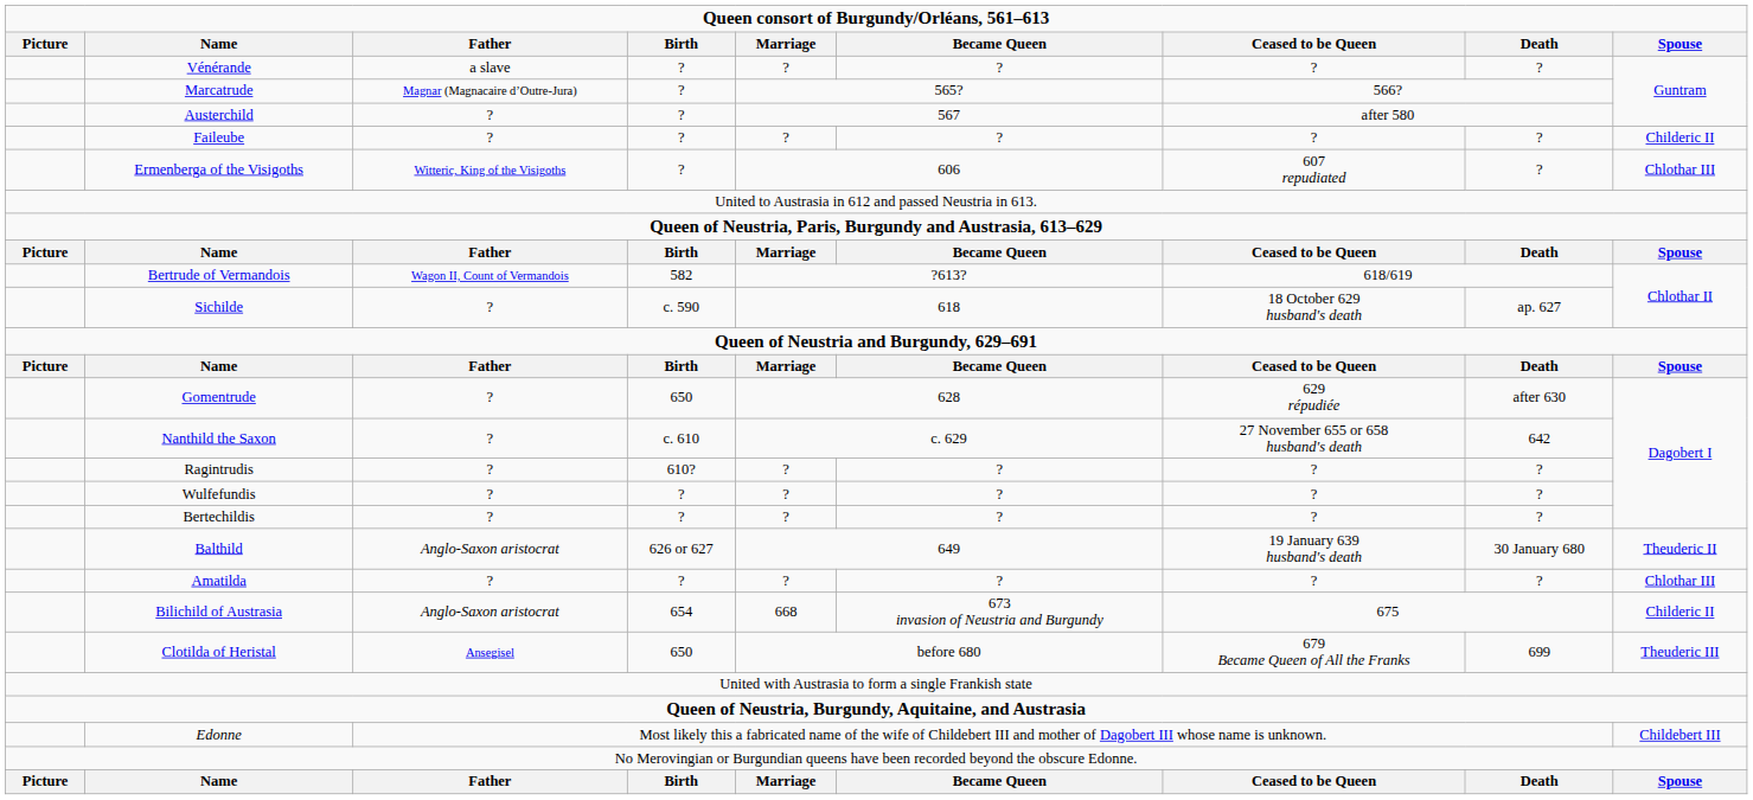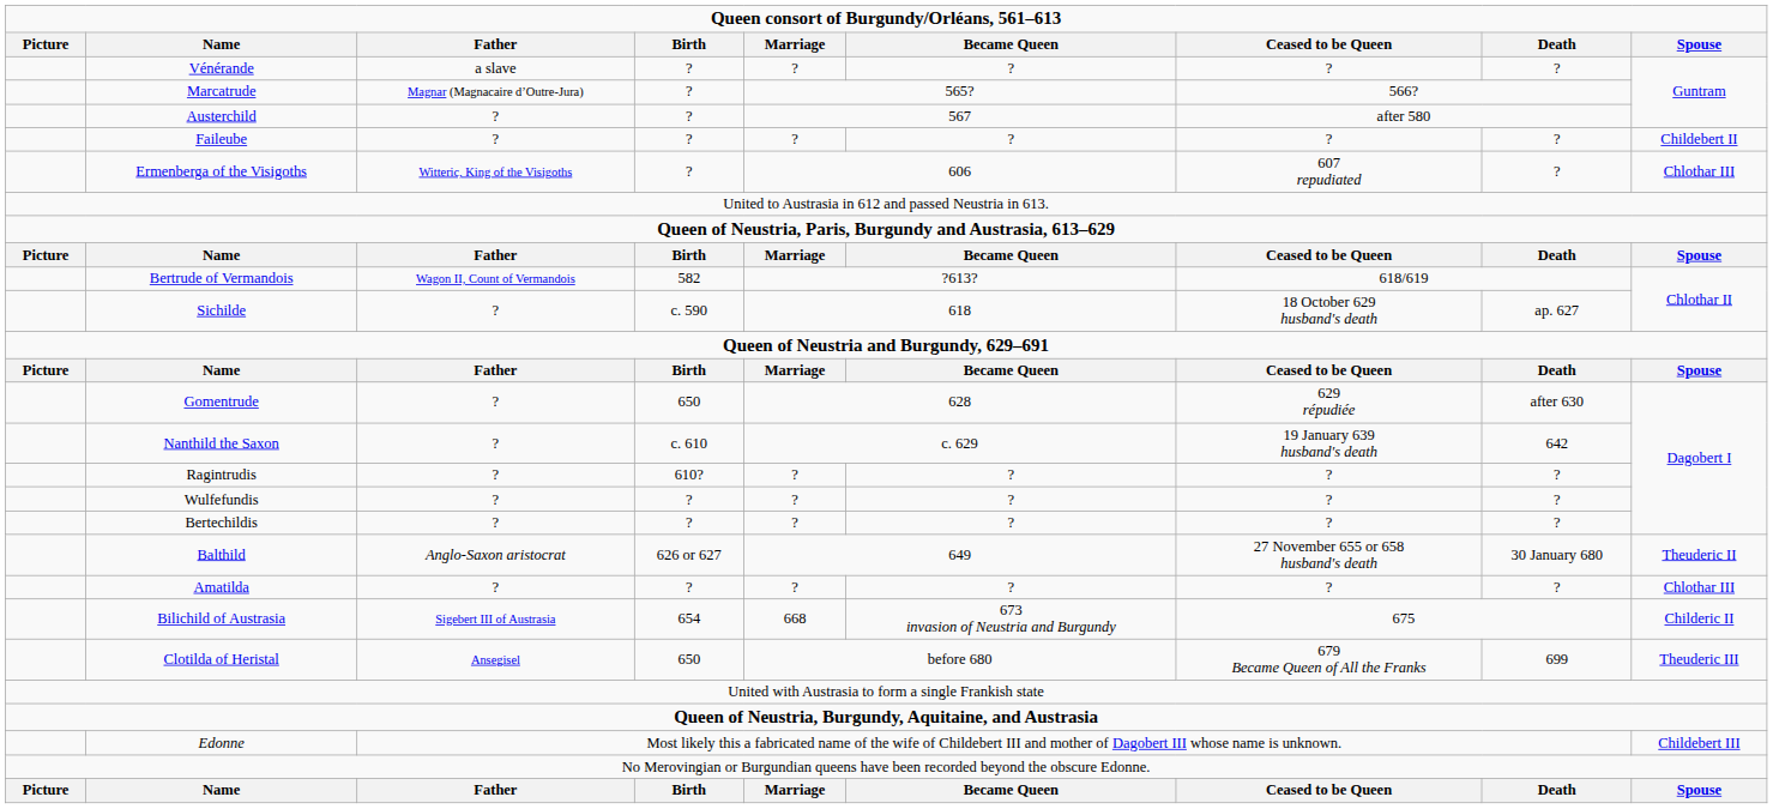 <table width=95% class="wikitable">
 <tr>
 <td colspan="9" align=center><big><strong>Queen consort of Burgundy/Orléans, 561–613</strong></big></td>
 </tr>
 <tr>
 <th>Picture</th>
 <th>Name</th>
 <th>Father</th>
 <th>Birth</th>
 <th>Marriage</th>
 <th>Became Queen</th>
 <th>Ceased to be Queen</th>
 <th>Death</th>
 <th><a href='#'>Spouse</a></th>
 </tr>
 <tr>
 <td align="center"></td>
 <td align="center"><a href='#'>Vénérande</a></td>
 <td align="center">a slave</td>
 <td align="center">?</td>
 <td align="center">?</td>
 <td align="center">?</td>
 <td align="center">?</td>
 <td align="center">?</td>
 <td align="center" rowspan="3"><a href='#'>Guntram</a></td>
 </tr>
 <tr>
 <td align="center"></td>
 <td align="center"><a href='#'>Marcatrude</a></td>
 <td align="center"><small><a href='#'>Magnar</a> (Magnacaire d’Outre-Jura)</small></td>
 <td align="center">?</td>
 <td align="center" colspan="2">565?</td>
 <td align="center" colspan="2">566?</td>
 </tr>
 <tr>
 <td align="center"></td>
 <td align="center"><a href='#'>Austerchild</a></td>
 <td align="center">?</td>
 <td align="center">?</td>
 <td align="center" colspan="2">567</td>
 <td align="center" colspan="2">after 580</td>
 </tr>
 <tr>
 <td align="center"></td>
 <td align="center"><a href='#'>Faileube</a></td>
 <td align="center">?</td>
 <td align="center">?</td>
 <td align="center">?</td>
 <td align="center">?</td>
 <td align="center">?</td>
 <td align="center">?</td>
-<td align="center"><a href='#'>Childeric II</a></td>
+<td align="center"><a href='#'>Childebert II</a></td>
 </tr>
 <tr>
 <td align="center"></td>
 <td align="center"><a href='#'>Ermenberga of the Visigoths</a></td>
 <td align="center"><small><a href='#'>Witteric, King of the Visigoths</a></small></td>
 <td align="center">?</td>
 <td align="center" colspan="2">606</td>
 <td align="center">607<br><em>repudiated</em></td>
 <td align="center">?</td>
 <td align="center"><a href='#'>Chlothar III</a></td>
 </tr>
 <tr>
 <td align="center" colspan="9">United to Austrasia in 612 and passed Neustria in 613.</td>
 </tr>
 <tr>
 <td colspan="9" align=center><big><strong>Queen of Neustria, Paris, Burgundy and Austrasia, 613–629</strong></big></td>
 </tr>
 <tr>
 <th>Picture</th>
 <th>Name</th>
 <th>Father</th>
 <th>Birth</th>
 <th>Marriage</th>
 <th>Became Queen</th>
 <th>Ceased to be Queen</th>
 <th>Death</th>
 <th><a href='#'>Spouse</a></th>
 </tr>
 <tr>
 <td align="center"></td>
 <td align="center"><a href='#'>Bertrude of Vermandois</a></td>
 <td align="center"><small><a href='#'>Wagon II, Count of Vermandois</a></small></td>
 <td align="center">582</td>
 <td align="center" colspan="2">?613?</td>
 <td align="center" colspan="2">618/619</td>
 <td align="center" rowspan="2"><a href='#'>Chlothar II</a></td>
 </tr>
 <tr>
 <td align="center"></td>
 <td align="center"><a href='#'>Sichilde</a><br></td>
 <td align="center">?</td>
 <td align="center">c. 590</td>
 <td align="center" colspan="2">618</td>
 <td align="center">18 October 629<br><em>husband's death</em></td>
 <td align="center">ap. 627</td>
 </tr>
 <tr>
 <td colspan="9" align=center><big><strong>Queen of Neustria and Burgundy, 629–691</strong></big></td>
 </tr>
 <tr>
 <th>Picture</th>
 <th>Name</th>
 <th>Father</th>
 <th>Birth</th>
 <th>Marriage</th>
 <th>Became Queen</th>
 <th>Ceased to be Queen</th>
 <th>Death</th>
 <th><a href='#'>Spouse</a></th>
 </tr>
 <tr>
 <td align="center"></td>
 <td align="center"><a href='#'>Gomentrude</a><br></td>
 <td align="center">?</td>
 <td align="center">650</td>
 <td align="center" colspan="2">628</td>
 <td align="center">629<br><em>répudiée</em></td>
 <td align="center">after 630</td>
 <td align="center" rowspan="5"><a href='#'>Dagobert I</a></td>
 </tr>
 <tr>
 <td align="center"></td>
 <td align="center"><a href='#'>Nanthild the Saxon</a><br></td>
 <td align="center">?</td>
 <td align="center">c. 610</td>
 <td align="center" colspan="2">c. 629</td>
-<td align="center">27 November 655 or 658<br><em>husband's death</em></td>
+<td align="center">19 January 639<br><em>husband's death</em></td>
 <td align="center">642</td>
 </tr>
 <tr>
 <td align="center"></td>
 <td align="center">Ragintrudis<br></td>
 <td align="center">?</td>
 <td align="center">610?</td>
 <td align="center">?</td>
 <td align="center">?</td>
 <td align="center">?</td>
 <td align="center">?</td>
 </tr>
 <tr>
 <td align="center"></td>
 <td align="center">Wulfefundis<br></td>
 <td align="center">?</td>
 <td align="center">?</td>
 <td align="center">?</td>
 <td align="center">?</td>
 <td align="center">?</td>
 <td align="center">?</td>
 </tr>
 <tr>
 <td align="center"></td>
 <td align="center">Bertechildis<br></td>
 <td align="center">?</td>
 <td align="center">?</td>
 <td align="center">?</td>
 <td align="center">?</td>
 <td align="center">?</td>
 <td align="center">?</td>
 </tr>
 <tr>
 <td align="center"></td>
 <td align="center"><a href='#'>Balthild</a></td>
 <td align="center"><em>Anglo-Saxon aristocrat</em></td>
 <td align="center">626 or 627</td>
 <td align="center" colspan="2">649</td>
-<td align="center">19 January 639<br><em>husband's death</em></td>
+<td align="center">27 November 655 or 658<br><em>husband's death</em></td>
 <td align="center">30 January 680</td>
 <td align="center"><a href='#'>Theuderic II</a></td>
 </tr>
 <tr>
 <td align="center"></td>
 <td align="center"><a href='#'>Amatilda</a><br></td>
 <td align="center">?</td>
 <td align="center">?</td>
 <td align="center">?</td>
 <td align="center">?</td>
 <td align="center">?</td>
 <td align="center">?</td>
 <td align="center"><a href='#'>Chlothar III</a></td>
 </tr>
 <tr>
 <td align="center"></td>
 <td align="center"><a href='#'>Bilichild of Austrasia</a><br></td>
-<td align="center"><em>Anglo-Saxon aristocrat</em></td>
+<td align="center"><small><a href='#'>Sigebert III of Austrasia</a></small></td>
 <td align="center">654</td>
 <td align="center">668</td>
 <td align="center">673<br><em>invasion of Neustria and Burgundy</em></td>
 <td align="center" colspan="2">675</td>
 <td align="center"><a href='#'>Childeric II</a></td>
 </tr>
 <tr>
 <td align="center"></td>
 <td align="center"><a href='#'>Clotilda of Heristal</a><br></td>
 <td align="center"><small><a href='#'>Ansegisel</a></small></td>
 <td align="center">650</td>
 <td align="center" colspan="2">before 680</td>
 <td align="center">679<br><em>Became Queen of All the Franks</em></td>
 <td align="center">699</td>
 <td align="center"><a href='#'>Theuderic III</a></td>
 </tr>
 <tr>
 <td align="center" colspan="9">United with Austrasia to form a single Frankish state</td>
 </tr>
 <tr>
 <td colspan="9" align=center><big><strong>Queen of Neustria, Burgundy, Aquitaine, and Austrasia</strong></big></td>
 </tr>
 <tr>
 <td align="center"></td>
 <td align="center"><em>Edonne</em><br></td>
 <td align="center" colspan="6">Most likely this a fabricated name of the wife of Childebert III and mother of <a href='#'>Dagobert III</a> whose name is unknown.</td>
 <td align="center"><a href='#'>Childebert III</a></td>
 </tr>
 <tr>
 <td align="center" colspan="9">No Merovingian or Burgundian queens have been recorded beyond the obscure Edonne.</td>
 </tr>
 <tr>
 <th>Picture</th>
 <th>Name</th>
 <th>Father</th>
 <th>Birth</th>
 <th>Marriage</th>
 <th>Became Queen</th>
 <th>Ceased to be Queen</th>
 <th>Death</th>
 <th><a href='#'>Spouse</a></th>
 </tr>
 </table>
